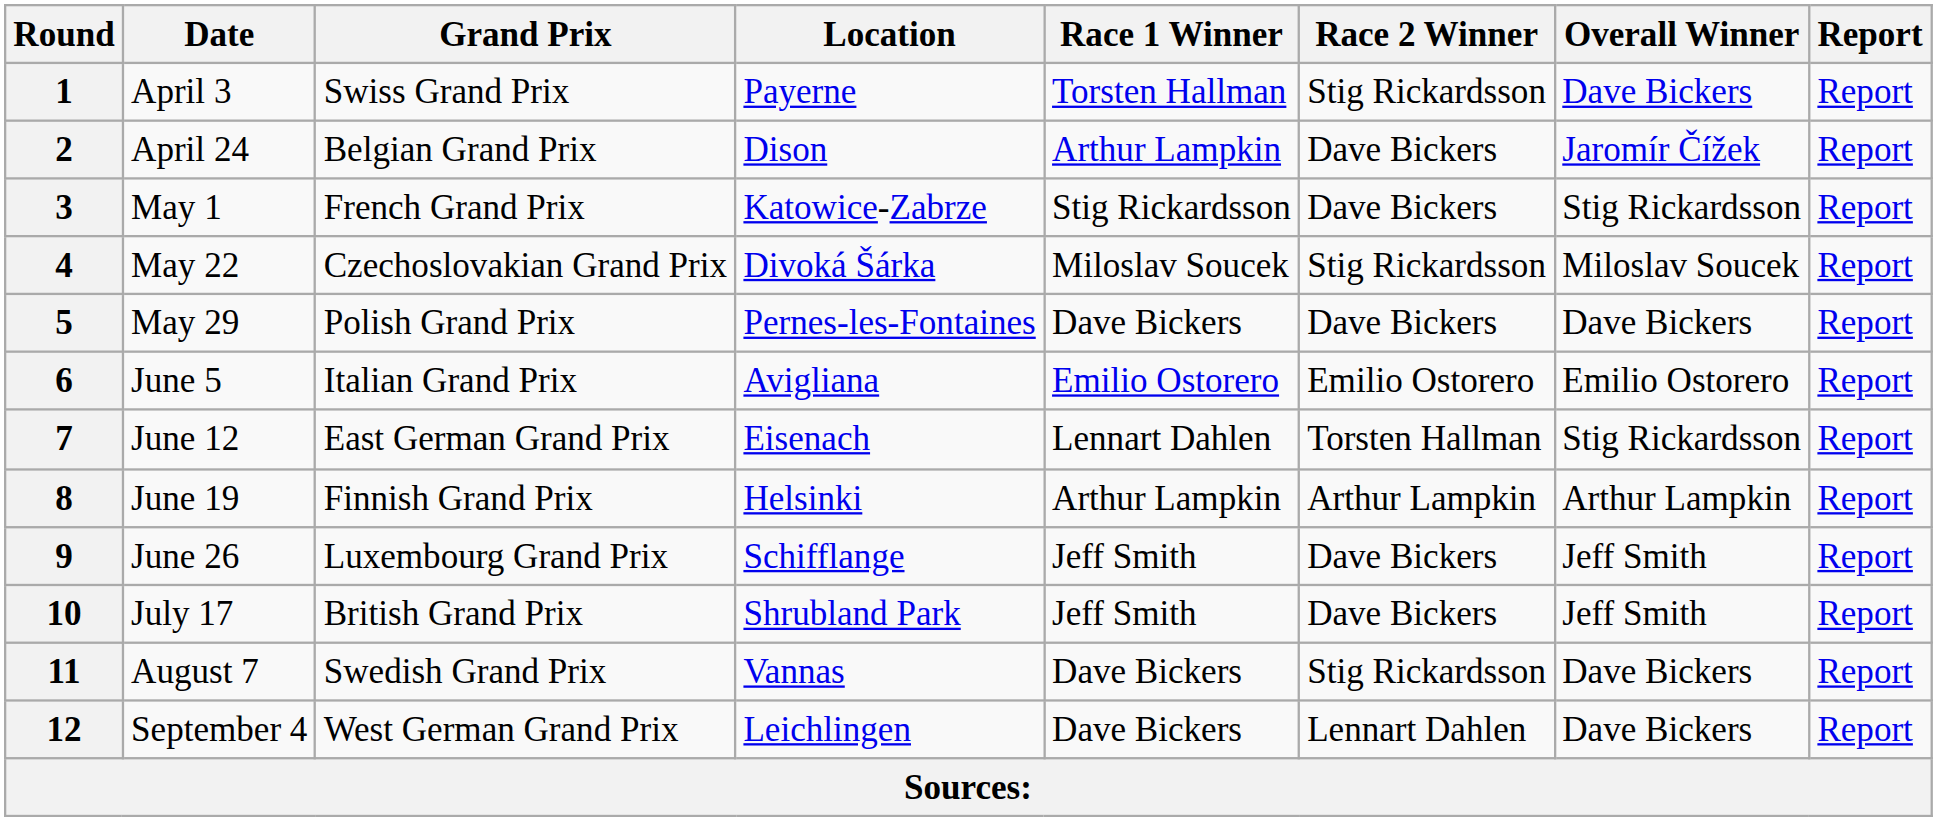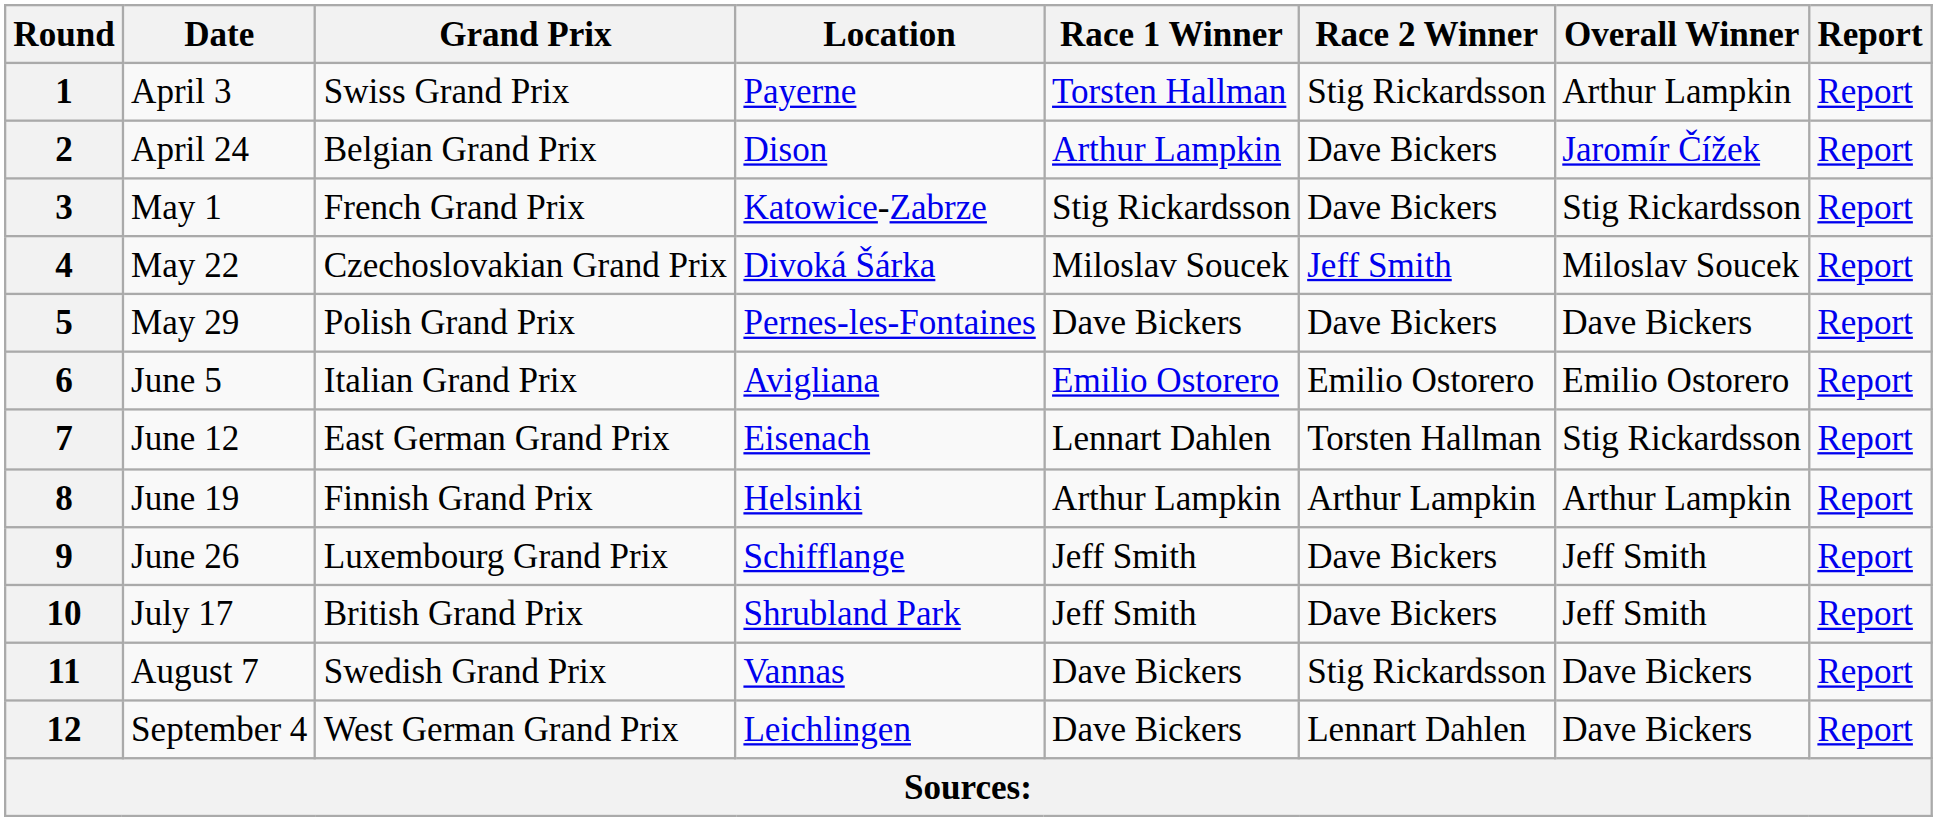 <table class="wikitable" style="font-size: 95%;">
 <tr>
 <th align=center>Round</th>
 <th align=center>Date</th>
 <th align=center>Grand Prix</th>
 <th align=center>Location</th>
 <th align=center>Race 1 Winner</th>
 <th align=center>Race 2 Winner</th>
 <th align=center>Overall Winner</th>
 <th align=center>Report</th>
 </tr>
 <tr>
 <th>1</th>
 <td>April 3</td>
 <td> Swiss Grand Prix</td>
 <td><a href='#'>Payerne</a></td>
 <td> <a href='#'>Torsten Hallman</a></td>
 <td> Stig Rickardsson</td>
-<td> <a href='#'>Dave Bickers</a></td>
+<td> Arthur Lampkin</td>
 <td><a href='#'>Report</a></td>
 </tr>
 <tr>
 <th>2</th>
 <td>April 24</td>
 <td> Belgian Grand Prix</td>
 <td><a href='#'>Dison</a></td>
 <td> <a href='#'>Arthur Lampkin</a></td>
 <td> Dave Bickers</td>
 <td> <a href='#'>Jaromír Čížek</a></td>
 <td><a href='#'>Report</a></td>
 </tr>
 <tr>
 <th>3</th>
 <td>May 1</td>
 <td> French Grand Prix</td>
 <td><a href='#'>Katowice</a>-<a href='#'>Zabrze</a></td>
 <td> Stig Rickardsson</td>
 <td> Dave Bickers</td>
 <td> Stig Rickardsson</td>
 <td><a href='#'>Report</a></td>
 </tr>
 <tr>
 <th>4</th>
 <td>May 22</td>
 <td> Czechoslovakian Grand Prix</td>
 <td><a href='#'>Divoká Šárka</a></td>
 <td> Miloslav Soucek</td>
-<td> Stig Rickardsson</td>
+<td> <a href='#'>Jeff Smith</a></td>
 <td> Miloslav Soucek</td>
 <td><a href='#'>Report</a></td>
 </tr>
 <tr>
 <th>5</th>
 <td>May 29</td>
 <td> Polish Grand Prix</td>
 <td><a href='#'>Pernes-les-Fontaines</a></td>
 <td> Dave Bickers</td>
 <td> Dave Bickers</td>
 <td> Dave Bickers</td>
 <td><a href='#'>Report</a></td>
 </tr>
 <tr>
 <th>6</th>
 <td>June 5</td>
 <td> Italian Grand Prix</td>
 <td><a href='#'>Avigliana</a></td>
 <td> <a href='#'>Emilio Ostorero</a></td>
 <td> Emilio Ostorero</td>
 <td> Emilio Ostorero</td>
 <td><a href='#'>Report</a></td>
 </tr>
 <tr>
 <th>7</th>
 <td>June 12</td>
 <td> East German Grand Prix</td>
 <td><a href='#'>Eisenach</a></td>
 <td> Lennart Dahlen</td>
 <td> Torsten Hallman</td>
 <td> Stig Rickardsson</td>
 <td><a href='#'>Report</a></td>
 </tr>
 <tr>
 <th>8</th>
 <td>June 19</td>
 <td> Finnish Grand Prix</td>
 <td><a href='#'>Helsinki</a></td>
 <td> Arthur Lampkin</td>
 <td> Arthur Lampkin</td>
 <td> Arthur Lampkin</td>
 <td><a href='#'>Report</a></td>
 </tr>
 <tr>
 <th>9</th>
 <td>June 26</td>
 <td> Luxembourg Grand Prix</td>
 <td><a href='#'>Schifflange</a></td>
 <td> Jeff Smith</td>
 <td> Dave Bickers</td>
 <td> Jeff Smith</td>
 <td><a href='#'>Report</a></td>
 </tr>
 <tr>
 <th>10</th>
 <td>July 17</td>
 <td> British Grand Prix</td>
 <td><a href='#'>Shrubland Park</a></td>
 <td> Jeff Smith</td>
 <td> Dave Bickers</td>
 <td> Jeff Smith</td>
 <td><a href='#'>Report</a></td>
 </tr>
 <tr>
 <th>11</th>
 <td>August 7</td>
 <td> Swedish Grand Prix</td>
 <td><a href='#'>Vannas</a></td>
 <td> Dave Bickers</td>
 <td> Stig Rickardsson</td>
 <td> Dave Bickers</td>
 <td><a href='#'>Report</a></td>
 </tr>
 <tr>
 <th>12</th>
 <td>September 4</td>
 <td> West German Grand Prix</td>
 <td><a href='#'>Leichlingen</a></td>
 <td> Dave Bickers</td>
 <td> Lennart Dahlen</td>
 <td> Dave Bickers</td>
 <td><a href='#'>Report</a></td>
 </tr>
 <tr>
 <th colspan=8>Sources:</th>
 </tr>
 </table>
